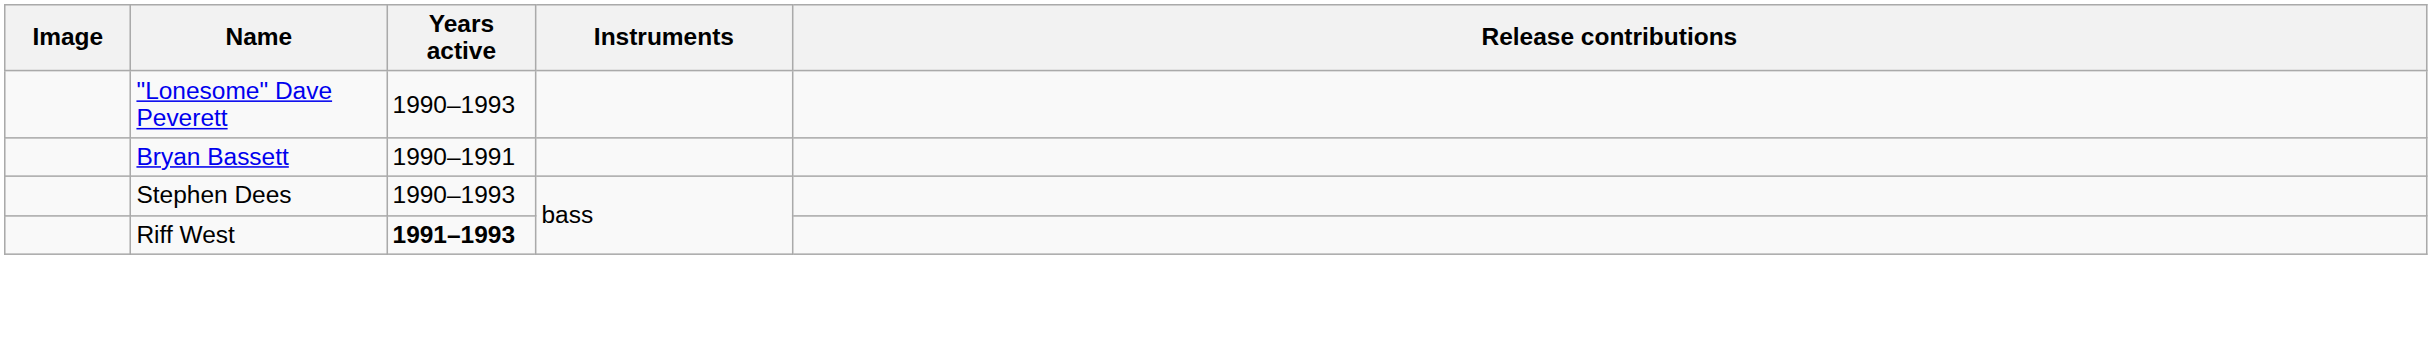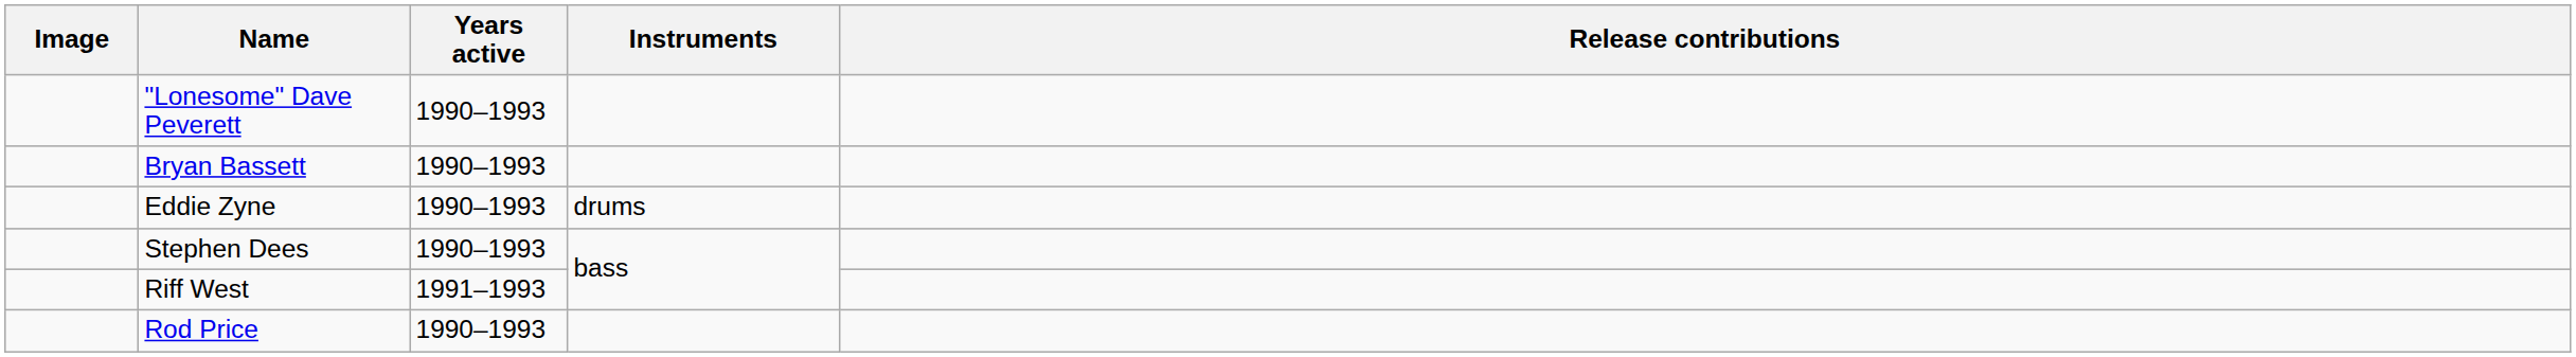 <table class="wikitable" border="1" width="100%">
 <tr>
 <th width="75">Image</th>
 <th width="160">Name</th>
 <th width="90">Years active</th>
 <th width="160">Instruments</th>
 <th>Release contributions</th>
 </tr>
 <tr>
 <td></td>
 <td><a href='#'>"Lonesome" Dave Peverett</a></td>
 <td>1990–1993 </td>
 <td></td>
 <td></td>
 </tr>
 <tr>
 <td></td>
 <td><a href='#'>Bryan Bassett</a></td>
-<td>1990–1991</td>
+<td>1990–1993</td>
 <td></td>
+<td></td>
+</tr>
+<tr>
+<td></td>
+<td>Eddie Zyne</td>
+<td>1990–1993</td>
+<td>drums</td>
 <td></td>
 </tr>
 <tr>
 <td></td>
 <td>Stephen Dees</td>
 <td>1990–1993</td>
 <td rowspan="2">bass</td>
 <td></td>
 </tr>
 <tr>
 <td></td>
 <td>Riff West</td>
-<td><strong>1991–1993</strong></td>
+<td>1991–1993</td>
+<td></td>
+</tr>
+<tr>
+<td></td>
+<td><a href='#'>Rod Price</a></td>
+<td>1990–1993 </td>
+<td></td>
 <td></td>
 </tr>
 </table>
